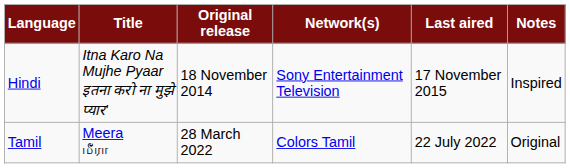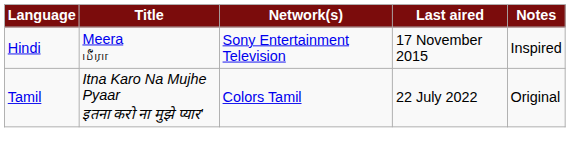 <table class="wikitable sortable" style="margin-right: 0;">
 <tr style="color:white">
 <th style="background:#7b0c0c; ">Language</th>
 <th style="background:#7b0c0c; ">Title</th>
-<th style="background:#7b0c0c; ">Original release</th>
 <th style="background:#7b0c0c; ">Network(s)</th>
 <th style="background:#7b0c0c; ">Last aired</th>
 <th style="background:#7b0c0c; ">Notes</th>
 </tr>
 <tr>
 <td><a href='#'>Hindi</a></td>
-<td><em>Itna Karo Na Mujhe Pyaar</em> <br> <em>इतना करो ना मुझे प्यार'</td>
-<td>18 November 2014</td>
+<td></em><a href='#'>Meera</a><em><br> </em>மீரா<em></td>
 <td><a href='#'>Sony Entertainment Television</a></td>
 <td>17 November 2015</td>
 <td>Inspired</td>
 </tr>
 <tr>
 <td><a href='#'>Tamil</a></td>
-<td></em><a href='#'>Meera</a><em><br> </em>மீரா<em></td>
-<td>28 March 2022</td>
+<td><em>Itna Karo Na Mujhe Pyaar</em> <br> <em>इतना करो ना मुझे प्यार'</td>
 <td><a href='#'>Colors Tamil</a></td>
 <td>22 July 2022</td>
 <td>Original</td>
 </tr>
 </table>
